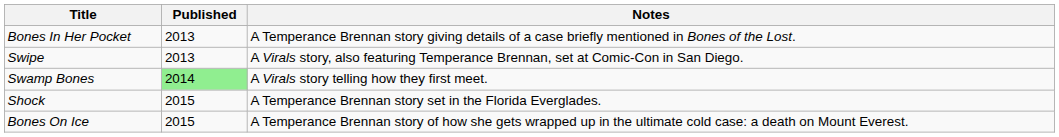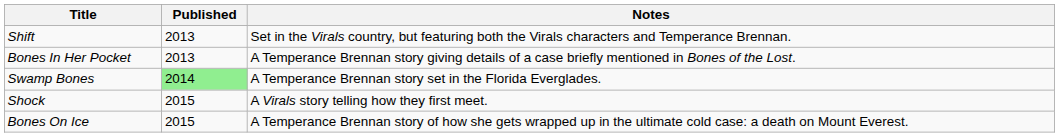 <table class="wikitable" style="width:99%;">
 <tr>
 <th>Title</th>
 <th>Published</th>
 <th>Notes</th>
 </tr>
 <tr>
+<td><em>Shift</em></td>
+<td>2013</td>
+<td>Set in the <em>Virals</em> country, but featuring both the Virals characters and Temperance Brennan.</td>
+</tr>
+<tr>
 <td><em>Bones In Her Pocket</em></td>
 <td>2013</td>
 <td>A Temperance Brennan story giving details of a case briefly mentioned in <em>Bones of the Lost</em>.</td>
 </tr>
 <tr>
-<td><em>Swipe</em></td>
-<td>2013</td>
-<td>A <em>Virals</em> story, also featuring Temperance Brennan, set at Comic-Con in San Diego.</td>
-</tr>
-<tr>
 <td><em>Swamp Bones</em></td>
 <td style="background: lightgreen;">2014</td>
-<td>A <em>Virals</em> story telling how they first meet.</td>
+<td>A Temperance Brennan story set in the Florida Everglades.</td>
 </tr>
 <tr>
 <td><em>Shock</em></td>
 <td>2015</td>
-<td>A Temperance Brennan story set in the Florida Everglades.</td>
+<td>A <em>Virals</em> story telling how they first meet.</td>
 </tr>
 <tr>
 <td><em>Bones On Ice</em></td>
 <td>2015</td>
 <td>A Temperance Brennan story of how she gets wrapped up in the ultimate cold case: a death on Mount Everest.</td>
 </tr>
 </table>
